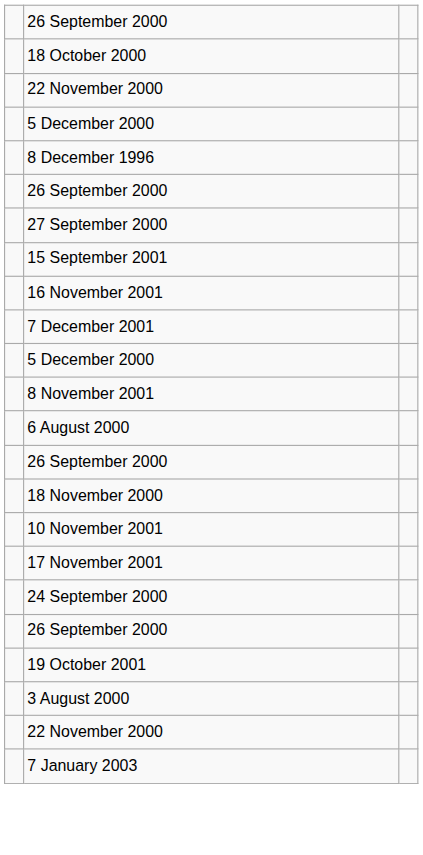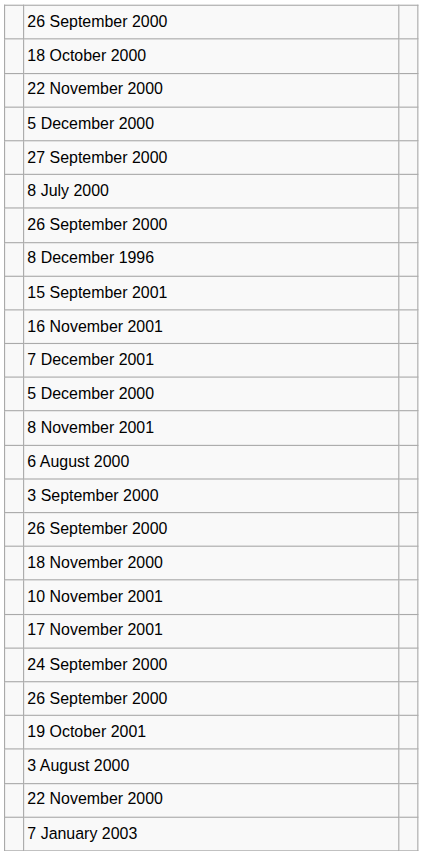 <table class="wikitable" style="font-size: 89%; float: left; width: 26em; margin-right: 1em; line-height: 1.65em"!important; height: 675px;>
 <tr>
 <td></td>
 <td>26 September 2000</td>
 <td></td>
 </tr>
 <tr>
 <td></td>
 <td>18 October 2000</td>
 <td></td>
 </tr>
 <tr>
 <td></td>
 <td>22 November 2000</td>
 <td></td>
 </tr>
 <tr>
 <td></td>
 <td>5 December 2000</td>
 <td></td>
 </tr>
 <tr>
 <td></td>
-<td>8 December 1996</td>
+<td>27 September 2000</td>
+<td></td>
+</tr>
+<tr>
+<td></td>
+<td>8 July 2000</td>
 <td></td>
 </tr>
 <tr>
 <td></td>
 <td>26 September 2000</td>
 <td></td>
 </tr>
 <tr>
 <td></td>
-<td>27 September 2000</td>
+<td>8 December 1996</td>
 <td></td>
 </tr>
 <tr>
 <td></td>
 <td>15 September 2001</td>
 <td></td>
 </tr>
 <tr>
 <td></td>
 <td>16 November 2001</td>
 <td></td>
 </tr>
 <tr>
 <td></td>
 <td>7 December 2001</td>
 <td></td>
 </tr>
 <tr>
 <td></td>
 <td>5 December 2000</td>
 <td></td>
 </tr>
 <tr>
 <td></td>
 <td>8 November 2001</td>
 <td></td>
 </tr>
 <tr>
 <td></td>
 <td>6 August 2000</td>
+<td></td>
+</tr>
+<tr>
+<td></td>
+<td>3 September 2000</td>
 <td></td>
 </tr>
 <tr>
 <td></td>
 <td>26 September 2000</td>
 <td></td>
 </tr>
 <tr>
 <td></td>
 <td>18 November 2000</td>
 <td></td>
 </tr>
 <tr>
 <td></td>
 <td>10 November 2001</td>
 <td></td>
 </tr>
 <tr>
 <td></td>
 <td>17 November 2001</td>
 <td></td>
 </tr>
 <tr>
 <td></td>
 <td>24 September 2000</td>
 <td></td>
 </tr>
 <tr>
 <td></td>
 <td>26 September 2000</td>
 <td></td>
 </tr>
 <tr>
 <td></td>
 <td>19 October 2001</td>
 <td></td>
 </tr>
 <tr>
 <td></td>
 <td>3 August 2000</td>
 <td></td>
 </tr>
 <tr>
 <td></td>
 <td>22 November 2000</td>
 <td></td>
 </tr>
 <tr>
 <td></td>
 <td>7 January 2003</td>
 <td></td>
 </tr>
 </table>
